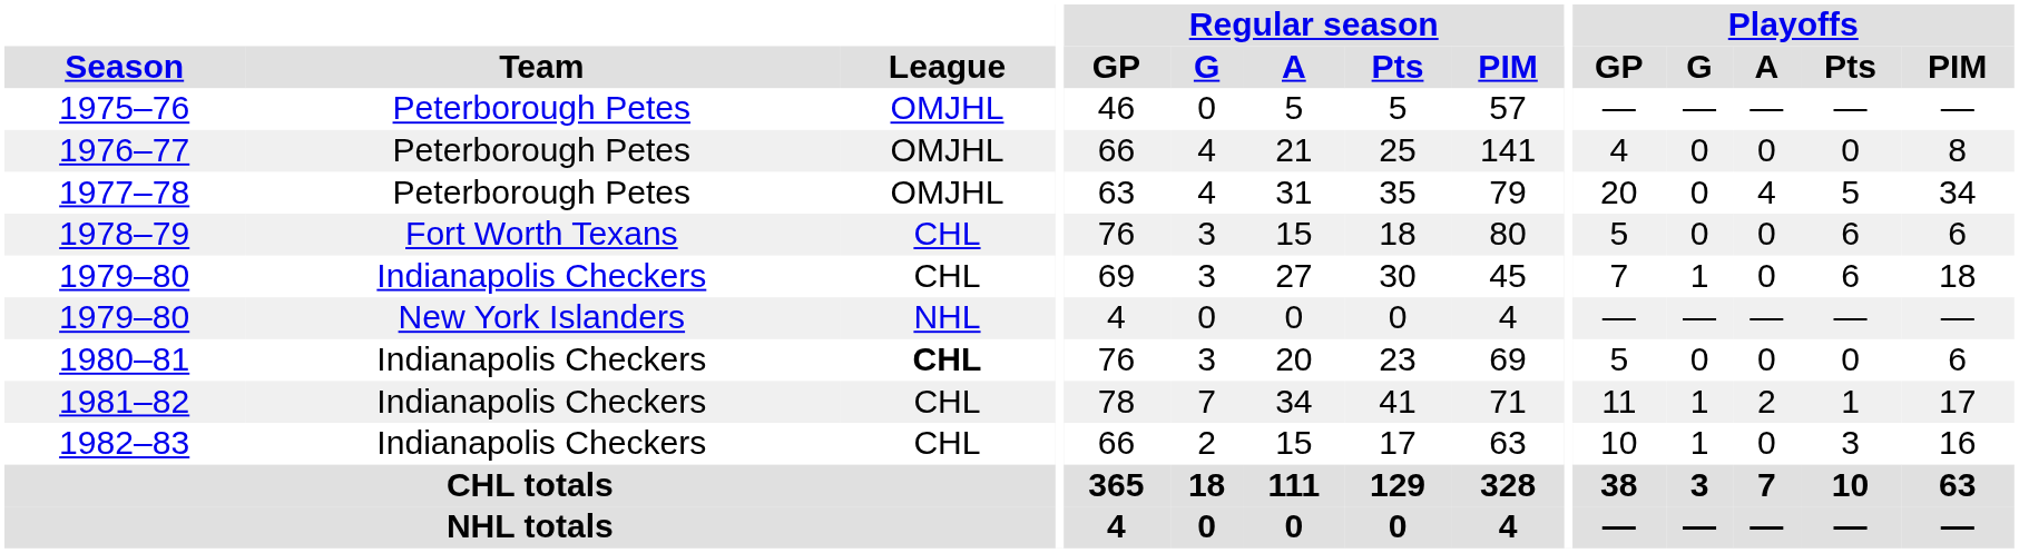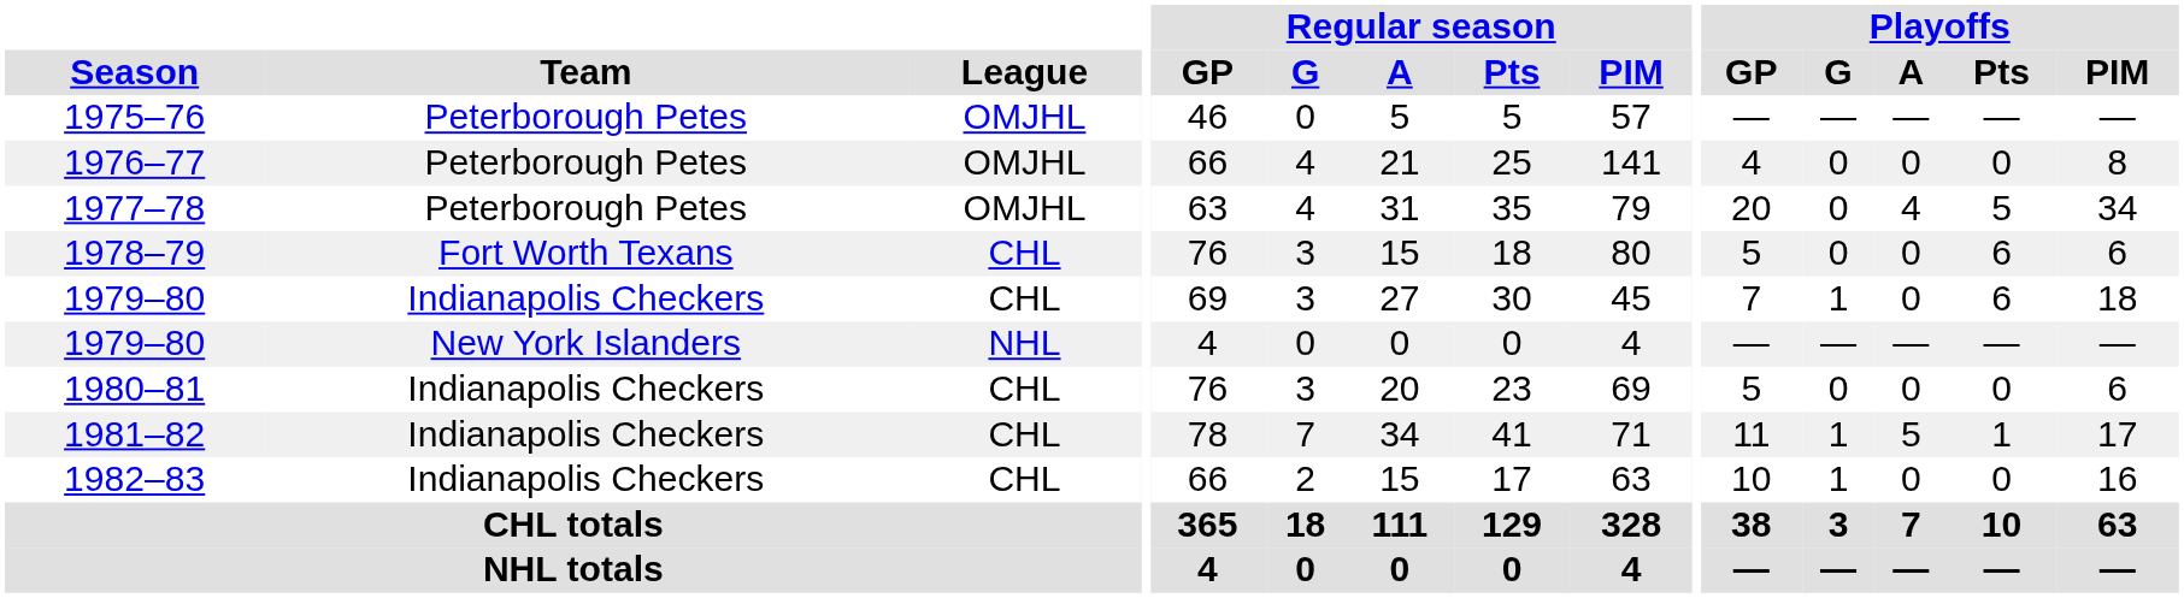 <table border="0" cellpadding="1" cellspacing="0" style="text-align:center; width:60em">
 <tr bgcolor="#e0e0e0">
 <th colspan="3" bgcolor="#ffffff"></th>
 <th rowspan="100" bgcolor="#ffffff"></th>
 <th colspan="5"><a href='#'>Regular season</a></th>
 <th rowspan="100" bgcolor="#ffffff"></th>
 <th colspan="5"><a href='#'>Playoffs</a></th>
 </tr>
 <tr bgcolor="#e0e0e0">
 <th><a href='#'>Season</a></th>
 <th>Team</th>
 <th>League</th>
 <th>GP</th>
 <th><a href='#'>G</a></th>
 <th><a href='#'>A</a></th>
 <th><a href='#'>Pts</a></th>
 <th><a href='#'>PIM</a></th>
 <th>GP</th>
 <th>G</th>
 <th>A</th>
 <th>Pts</th>
 <th>PIM</th>
 </tr>
 <tr>
 <td><a href='#'>1975–76</a></td>
 <td><a href='#'>Peterborough Petes</a></td>
 <td><a href='#'>OMJHL</a></td>
 <td>46</td>
 <td>0</td>
 <td>5</td>
 <td>5</td>
 <td>57</td>
 <td>—</td>
 <td>—</td>
 <td>—</td>
 <td>—</td>
 <td>—</td>
 </tr>
 <tr bgcolor="#f0f0f0">
 <td><a href='#'>1976–77</a></td>
 <td>Peterborough Petes</td>
 <td>OMJHL</td>
 <td>66</td>
 <td>4</td>
 <td>21</td>
 <td>25</td>
 <td>141</td>
 <td>4</td>
 <td>0</td>
 <td>0</td>
 <td>0</td>
 <td>8</td>
 </tr>
 <tr>
 <td><a href='#'>1977–78</a></td>
 <td>Peterborough Petes</td>
 <td>OMJHL</td>
 <td>63</td>
 <td>4</td>
 <td>31</td>
 <td>35</td>
 <td>79</td>
 <td>20</td>
 <td>0</td>
 <td>4</td>
 <td>5</td>
 <td>34</td>
 </tr>
 <tr bgcolor="#f0f0f0">
 <td><a href='#'>1978–79</a></td>
 <td><a href='#'>Fort Worth Texans</a></td>
 <td><a href='#'>CHL</a></td>
 <td>76</td>
 <td>3</td>
 <td>15</td>
 <td>18</td>
 <td>80</td>
 <td>5</td>
 <td>0</td>
 <td>0</td>
 <td>6</td>
 <td>6</td>
 </tr>
 <tr>
 <td><a href='#'>1979–80</a></td>
 <td><a href='#'>Indianapolis Checkers</a></td>
 <td>CHL</td>
 <td>69</td>
 <td>3</td>
 <td>27</td>
 <td>30</td>
 <td>45</td>
 <td>7</td>
 <td>1</td>
 <td>0</td>
 <td>6</td>
 <td>18</td>
 </tr>
 <tr bgcolor="#f0f0f0">
 <td><a href='#'>1979–80</a></td>
 <td><a href='#'>New York Islanders</a></td>
 <td><a href='#'>NHL</a></td>
 <td>4</td>
 <td>0</td>
 <td>0</td>
 <td>0</td>
 <td>4</td>
 <td>—</td>
 <td>—</td>
 <td>—</td>
 <td>—</td>
 <td>—</td>
 </tr>
 <tr>
 <td><a href='#'>1980–81</a></td>
 <td>Indianapolis Checkers</td>
-<td><strong>CHL</strong></td>
+<td>CHL</td>
 <td>76</td>
 <td>3</td>
 <td>20</td>
 <td>23</td>
 <td>69</td>
 <td>5</td>
 <td>0</td>
 <td>0</td>
 <td>0</td>
 <td>6</td>
 </tr>
 <tr bgcolor="#f0f0f0">
 <td><a href='#'>1981–82</a></td>
 <td>Indianapolis Checkers</td>
 <td>CHL</td>
 <td>78</td>
 <td>7</td>
 <td>34</td>
 <td>41</td>
 <td>71</td>
 <td>11</td>
 <td>1</td>
-<td>2</td>
+<td>5</td>
 <td>1</td>
 <td>17</td>
 </tr>
 <tr>
 <td><a href='#'>1982–83</a></td>
 <td>Indianapolis Checkers</td>
 <td>CHL</td>
 <td>66</td>
 <td>2</td>
 <td>15</td>
 <td>17</td>
 <td>63</td>
 <td>10</td>
 <td>1</td>
 <td>0</td>
-<td>3</td>
+<td>0</td>
 <td>16</td>
 </tr>
 <tr bgcolor="#e0e0e0">
 <th colspan="3">CHL totals</th>
 <th>365</th>
 <th>18</th>
 <th>111</th>
 <th>129</th>
 <th>328</th>
 <th>38</th>
 <th>3</th>
 <th>7</th>
 <th>10</th>
 <th>63</th>
 </tr>
 <tr bgcolor="#e0e0e0">
 <th colspan="3">NHL totals</th>
 <th>4</th>
 <th>0</th>
 <th>0</th>
 <th>0</th>
 <th>4</th>
 <th>—</th>
 <th>—</th>
 <th>—</th>
 <th>—</th>
 <th>—</th>
 </tr>
 </table>
